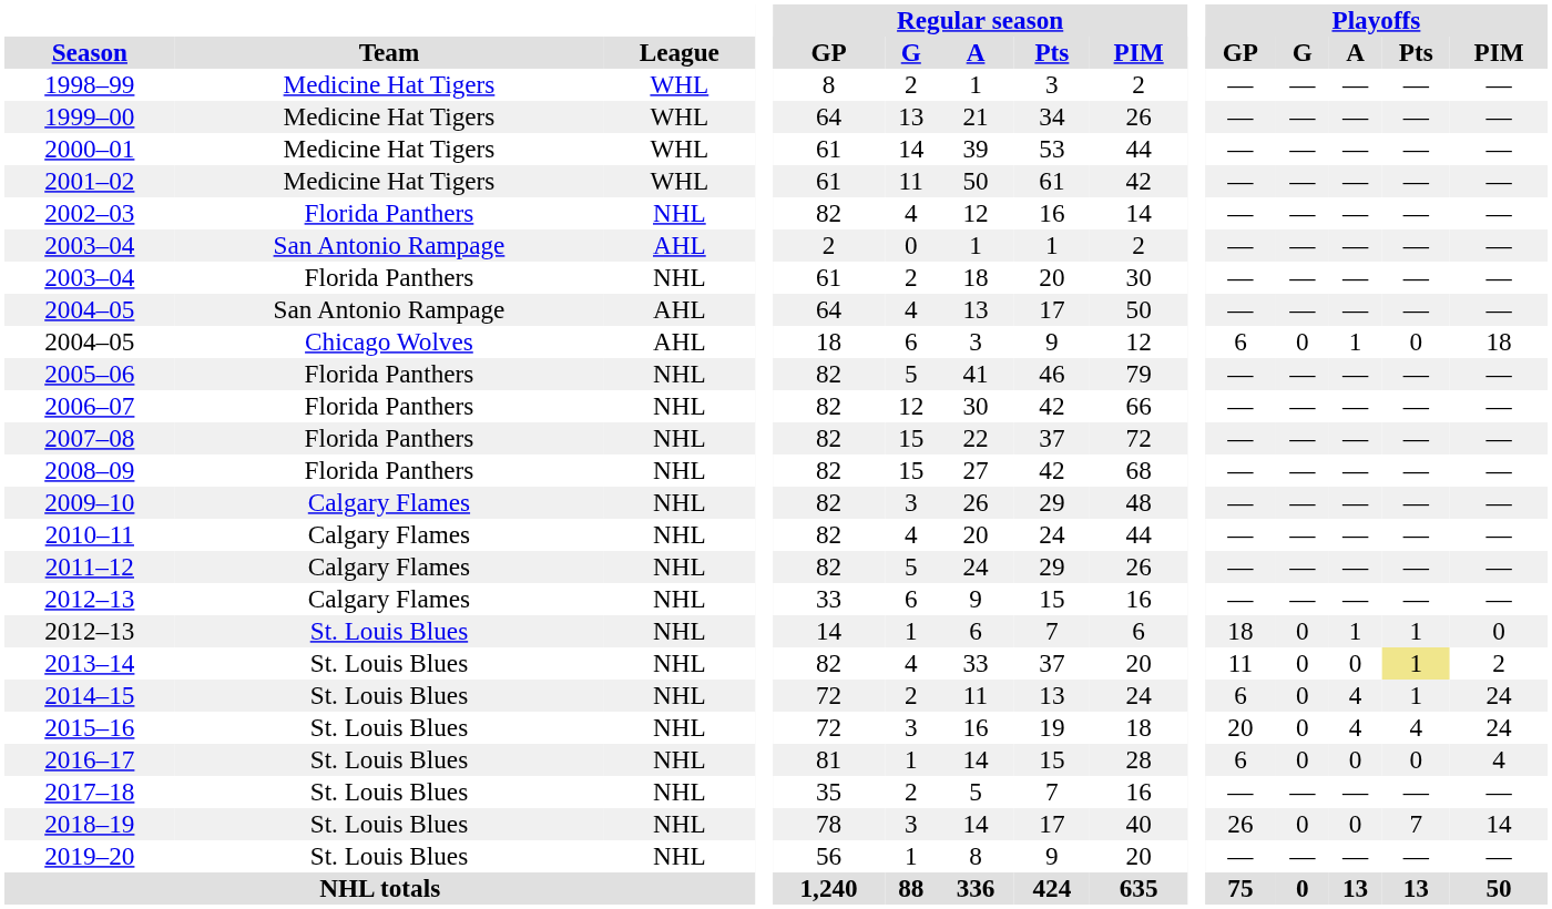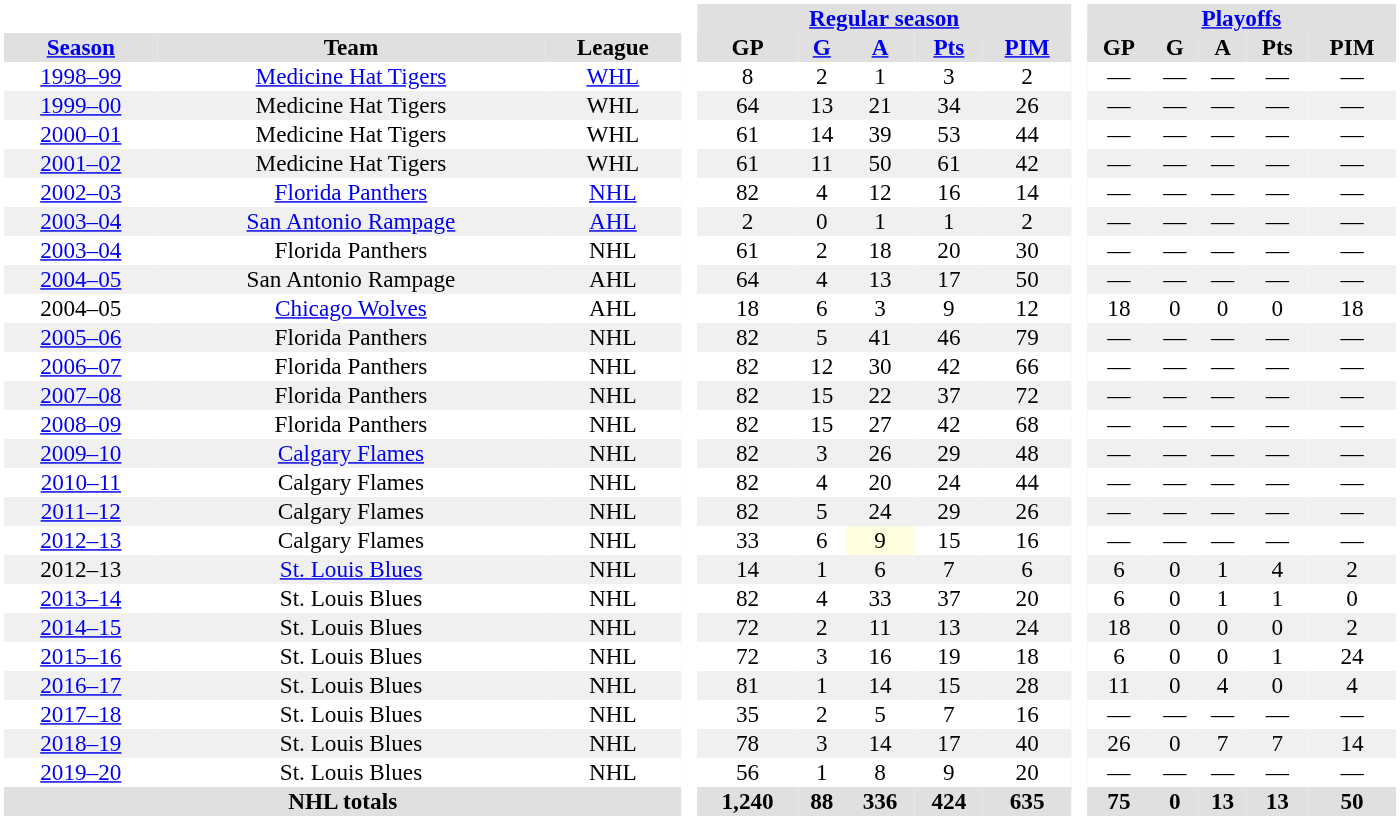 <table border="0" cellpadding="1" cellspacing="0" style="text-align:center; width:60em">
 <tr ALIGN="centre" bgcolor="#e0e0e0">
 <th colspan="3" bgcolor="#ffffff"> </th>
 <th rowspan="99" bgcolor="#ffffff"> </th>
 <th colspan="5"><a href='#'>Regular season</a></th>
 <th rowspan="99" bgcolor="#ffffff"> </th>
 <th colspan="5"><a href='#'>Playoffs</a></th>
 </tr>
 <tr ALIGN="centre" bgcolor="#e0e0e0">
 <th><a href='#'>Season</a></th>
 <th>Team</th>
 <th>League</th>
 <th>GP</th>
 <th><a href='#'>G</a></th>
 <th><a href='#'>A</a></th>
 <th><a href='#'>Pts</a></th>
 <th><a href='#'>PIM</a></th>
 <th>GP</th>
 <th>G</th>
 <th>A</th>
 <th>Pts</th>
 <th>PIM</th>
 </tr>
 <tr>
 <td><a href='#'>1998–99</a></td>
 <td><a href='#'>Medicine Hat Tigers</a></td>
 <td><a href='#'>WHL</a></td>
 <td>8</td>
 <td>2</td>
 <td>1</td>
 <td>3</td>
 <td>2</td>
 <td>—</td>
 <td>—</td>
 <td>—</td>
 <td>—</td>
 <td>—</td>
 </tr>
 <tr bgcolor="#f0f0f0">
 <td><a href='#'>1999–00</a></td>
 <td>Medicine Hat Tigers</td>
 <td>WHL</td>
 <td>64</td>
 <td>13</td>
 <td>21</td>
 <td>34</td>
 <td>26</td>
 <td>—</td>
 <td>—</td>
 <td>—</td>
 <td>—</td>
 <td>—</td>
 </tr>
 <tr>
 <td><a href='#'>2000–01</a></td>
 <td>Medicine Hat Tigers</td>
 <td>WHL</td>
 <td>61</td>
 <td>14</td>
 <td>39</td>
 <td>53</td>
 <td>44</td>
 <td>—</td>
 <td>—</td>
 <td>—</td>
 <td>—</td>
 <td>—</td>
 </tr>
 <tr bgcolor="#f0f0f0">
 <td><a href='#'>2001–02</a></td>
 <td>Medicine Hat Tigers</td>
 <td>WHL</td>
 <td>61</td>
 <td>11</td>
 <td>50</td>
 <td>61</td>
 <td>42</td>
 <td>—</td>
 <td>—</td>
 <td>—</td>
 <td>—</td>
 <td>—</td>
 </tr>
 <tr>
 <td><a href='#'>2002–03</a></td>
 <td><a href='#'>Florida Panthers</a></td>
 <td><a href='#'>NHL</a></td>
 <td>82</td>
 <td>4</td>
 <td>12</td>
 <td>16</td>
 <td>14</td>
 <td>—</td>
 <td>—</td>
 <td>—</td>
 <td>—</td>
 <td>—</td>
 </tr>
 <tr bgcolor="#f0f0f0">
 <td><a href='#'>2003–04</a></td>
 <td><a href='#'>San Antonio Rampage</a></td>
 <td><a href='#'>AHL</a></td>
 <td>2</td>
 <td>0</td>
 <td>1</td>
 <td>1</td>
 <td>2</td>
 <td>—</td>
 <td>—</td>
 <td>—</td>
 <td>—</td>
 <td>—</td>
 </tr>
 <tr>
 <td><a href='#'>2003–04</a></td>
 <td>Florida Panthers</td>
 <td>NHL</td>
 <td>61</td>
 <td>2</td>
 <td>18</td>
 <td>20</td>
 <td>30</td>
 <td>—</td>
 <td>—</td>
 <td>—</td>
 <td>—</td>
 <td>—</td>
 </tr>
 <tr bgcolor="#f0f0f0">
 <td><a href='#'>2004–05</a></td>
 <td>San Antonio Rampage</td>
 <td>AHL</td>
 <td>64</td>
 <td>4</td>
 <td>13</td>
 <td>17</td>
 <td>50</td>
 <td>—</td>
 <td>—</td>
 <td>—</td>
 <td>—</td>
 <td>—</td>
 </tr>
 <tr>
 <td>2004–05</td>
 <td><a href='#'>Chicago Wolves</a></td>
 <td>AHL</td>
 <td>18</td>
 <td>6</td>
 <td>3</td>
 <td>9</td>
 <td>12</td>
-<td>6</td>
+<td>18</td>
 <td>0</td>
-<td>1</td>
+<td>0</td>
 <td>0</td>
 <td>18</td>
 </tr>
 <tr bgcolor="#f0f0f0">
 <td><a href='#'>2005–06</a></td>
 <td>Florida Panthers</td>
 <td>NHL</td>
 <td>82</td>
 <td>5</td>
 <td>41</td>
 <td>46</td>
 <td>79</td>
 <td>—</td>
 <td>—</td>
 <td>—</td>
 <td>—</td>
 <td>—</td>
 </tr>
 <tr>
 <td><a href='#'>2006–07</a></td>
 <td>Florida Panthers</td>
 <td>NHL</td>
 <td>82</td>
 <td>12</td>
 <td>30</td>
 <td>42</td>
 <td>66</td>
 <td>—</td>
 <td>—</td>
 <td>—</td>
 <td>—</td>
 <td>—</td>
 </tr>
 <tr bgcolor="#f0f0f0">
 <td><a href='#'>2007–08</a></td>
 <td>Florida Panthers</td>
 <td>NHL</td>
 <td>82</td>
 <td>15</td>
 <td>22</td>
 <td>37</td>
 <td>72</td>
 <td>—</td>
 <td>—</td>
 <td>—</td>
 <td>—</td>
 <td>—</td>
 </tr>
 <tr>
 <td><a href='#'>2008–09</a></td>
 <td>Florida Panthers</td>
 <td>NHL</td>
 <td>82</td>
 <td>15</td>
 <td>27</td>
 <td>42</td>
 <td>68</td>
 <td>—</td>
 <td>—</td>
 <td>—</td>
 <td>—</td>
 <td>—</td>
 </tr>
 <tr bgcolor="#f0f0f0">
 <td><a href='#'>2009–10</a></td>
 <td><a href='#'>Calgary Flames</a></td>
 <td>NHL</td>
 <td>82</td>
 <td>3</td>
 <td>26</td>
 <td>29</td>
 <td>48</td>
 <td>—</td>
 <td>—</td>
 <td>—</td>
 <td>—</td>
 <td>—</td>
 </tr>
 <tr>
 <td><a href='#'>2010–11</a></td>
 <td>Calgary Flames</td>
 <td>NHL</td>
 <td>82</td>
 <td>4</td>
 <td>20</td>
 <td>24</td>
 <td>44</td>
 <td>—</td>
 <td>—</td>
 <td>—</td>
 <td>—</td>
 <td>—</td>
 </tr>
 <tr bgcolor="#f0f0f0">
 <td><a href='#'>2011–12</a></td>
 <td>Calgary Flames</td>
 <td>NHL</td>
 <td>82</td>
 <td>5</td>
 <td>24</td>
 <td>29</td>
 <td>26</td>
 <td>—</td>
 <td>—</td>
 <td>—</td>
 <td>—</td>
 <td>—</td>
 </tr>
 <tr>
 <td><a href='#'>2012–13</a></td>
 <td>Calgary Flames</td>
 <td>NHL</td>
 <td>33</td>
 <td>6</td>
-<td>9</td>
+<td style="background: lightyellow;">9</td>
 <td>15</td>
 <td>16</td>
 <td>—</td>
 <td>—</td>
 <td>—</td>
 <td>—</td>
 <td>—</td>
 </tr>
 <tr bgcolor="#f0f0f0">
 <td>2012–13</td>
 <td><a href='#'>St. Louis Blues</a></td>
 <td>NHL</td>
 <td>14</td>
 <td>1</td>
 <td>6</td>
 <td>7</td>
 <td>6</td>
-<td>18</td>
+<td>6</td>
 <td>0</td>
 <td>1</td>
-<td>1</td>
-<td>0</td>
+<td>4</td>
+<td>2</td>
 </tr>
 <tr>
 <td><a href='#'>2013–14</a></td>
 <td>St. Louis Blues</td>
 <td>NHL</td>
 <td>82</td>
 <td>4</td>
 <td>33</td>
 <td>37</td>
 <td>20</td>
-<td>11</td>
+<td>6</td>
 <td>0</td>
+<td>1</td>
+<td>1</td>
 <td>0</td>
-<td style="background: khaki;">1</td>
-<td>2</td>
 </tr>
 <tr bgcolor="#f0f0f0">
 <td><a href='#'>2014–15</a></td>
 <td>St. Louis Blues</td>
 <td>NHL</td>
 <td>72</td>
 <td>2</td>
 <td>11</td>
 <td>13</td>
 <td>24</td>
-<td>6</td>
+<td>18</td>
 <td>0</td>
-<td>4</td>
-<td>1</td>
-<td>24</td>
+<td>0</td>
+<td>0</td>
+<td>2</td>
 </tr>
 <tr>
 <td><a href='#'>2015–16</a></td>
 <td>St. Louis Blues</td>
 <td>NHL</td>
 <td>72</td>
 <td>3</td>
 <td>16</td>
 <td>19</td>
 <td>18</td>
-<td>20</td>
+<td>6</td>
 <td>0</td>
-<td>4</td>
-<td>4</td>
+<td>0</td>
+<td>1</td>
 <td>24</td>
 </tr>
 <tr bgcolor="#f0f0f0">
 <td><a href='#'>2016–17</a></td>
 <td>St. Louis Blues</td>
 <td>NHL</td>
 <td>81</td>
 <td>1</td>
 <td>14</td>
 <td>15</td>
 <td>28</td>
-<td>6</td>
+<td>11</td>
 <td>0</td>
-<td>0</td>
+<td>4</td>
 <td>0</td>
 <td>4</td>
 </tr>
 <tr>
 <td><a href='#'>2017–18</a></td>
 <td>St. Louis Blues</td>
 <td>NHL</td>
 <td>35</td>
 <td>2</td>
 <td>5</td>
 <td>7</td>
 <td>16</td>
 <td>—</td>
 <td>—</td>
 <td>—</td>
 <td>—</td>
 <td>—</td>
 </tr>
 <tr bgcolor="#f0f0f0">
 <td><a href='#'>2018–19</a></td>
 <td>St. Louis Blues</td>
 <td>NHL</td>
 <td>78</td>
 <td>3</td>
 <td>14</td>
 <td>17</td>
 <td>40</td>
 <td>26</td>
 <td>0</td>
-<td>0</td>
+<td>7</td>
 <td>7</td>
 <td>14</td>
 </tr>
 <tr>
 <td><a href='#'>2019–20</a></td>
 <td>St. Louis Blues</td>
 <td>NHL</td>
 <td>56</td>
 <td>1</td>
 <td>8</td>
 <td>9</td>
 <td>20</td>
 <td>—</td>
 <td>—</td>
 <td>—</td>
 <td>—</td>
 <td>—</td>
 </tr>
 <tr bgcolor="#e0e0e0">
 <th colspan="3">NHL totals</th>
 <th>1,240</th>
 <th>88</th>
 <th>336</th>
 <th>424</th>
 <th>635</th>
 <th>75</th>
 <th>0</th>
 <th>13</th>
 <th>13</th>
 <th>50</th>
 </tr>
 </table>
